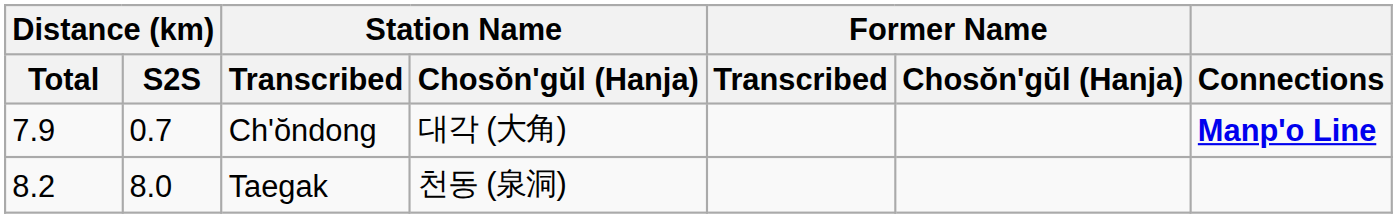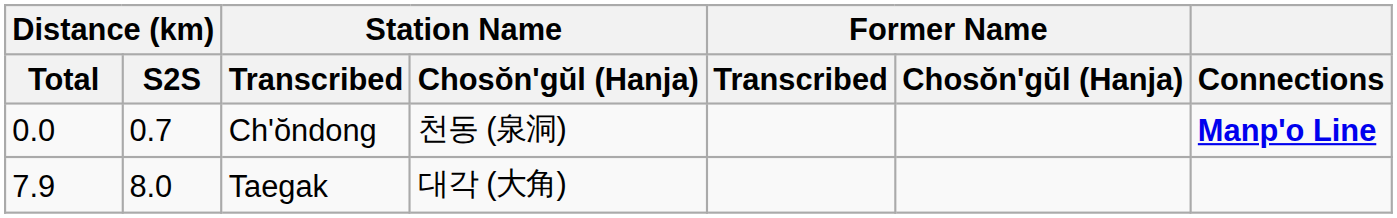 <table class="wikitable" style="font-size:90%;">
 <tr>
 <th colspan="2">Distance (km)</th>
 <th colspan="2">Station Name</th>
 <th colspan="2">Former Name</th>
 <th></th>
 </tr>
 <tr>
 <th>Total</th>
 <th>S2S</th>
 <th>Transcribed</th>
 <th>Chosŏn'gŭl (Hanja)</th>
 <th>Transcribed</th>
 <th>Chosŏn'gŭl (Hanja)</th>
 <th>Connections</th>
 </tr>
 <tr>
-<td>7.9</td>
+<td>0.0</td>
 <td>0.7</td>
 <td>Ch'ŏndong</td>
-<td>대각 (大角)</td>
+<td>천동 (泉洞)</td>
 <td></td>
 <td></td>
 <td><strong><a href='#'>Manp'o Line</a></strong></td>
 </tr>
 <tr>
-<td>8.2</td>
+<td>7.9</td>
 <td>8.0</td>
 <td>Taegak</td>
-<td>천동 (泉洞)</td>
+<td>대각 (大角)</td>
 <td></td>
 <td></td>
 <td></td>
 </tr>
 </table>
